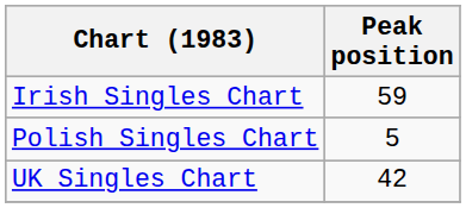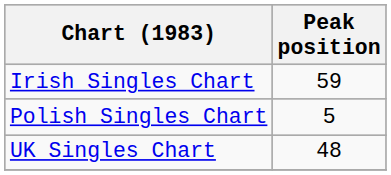 <table class="wikitable sortable">
 <tr>
 <th>Chart (1983)</th>
 <th>Peak<br>position</th>
 </tr>
 <tr>
 <td><a href='#'>Irish Singles Chart</a></td>
 <td align="center">59</td>
 </tr>
 <tr>
 <td><a href='#'>Polish Singles Chart</a></td>
 <td align="center">5</td>
 </tr>
 <tr>
 <td><a href='#'>UK Singles Chart</a></td>
-<td align="center">42</td>
+<td align="center">48</td>
 </tr>
 <tr>
 </tr>
 </table>
